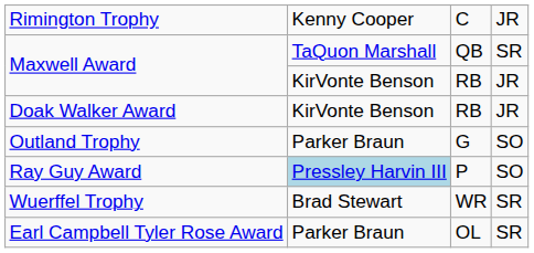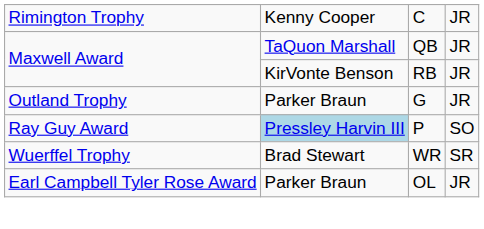 <table class="wikitable">
 <tr>
 <td><a href='#'>Rimington Trophy</a></td>
 <td>Kenny Cooper</td>
 <td>C</td>
 <td>JR</td>
 </tr>
 <tr>
 <td rowspan=2><a href='#'>Maxwell Award</a></td>
 <td><a href='#'>TaQuon Marshall</a></td>
 <td>QB</td>
-<td>SR</td>
-</tr>
-<tr>
-<td>KirVonte Benson</td>
-<td>RB</td>
 <td>JR</td>
 </tr>
 <tr>
-<td><a href='#'>Doak Walker Award</a></td>
 <td>KirVonte Benson</td>
 <td>RB</td>
 <td>JR</td>
 </tr>
 <tr>
 <td><a href='#'>Outland Trophy</a></td>
 <td>Parker Braun</td>
 <td>G</td>
-<td>SO</td>
+<td>JR</td>
 </tr>
 <tr>
 <td><a href='#'>Ray Guy Award</a></td>
 <td style="background: lightblue;"><a href='#'>Pressley Harvin III</a></td>
 <td>P</td>
 <td>SO</td>
 </tr>
 <tr>
 <td><a href='#'>Wuerffel Trophy</a></td>
 <td>Brad Stewart</td>
 <td>WR</td>
 <td>SR</td>
 </tr>
 <tr>
 <td><a href='#'>Earl Campbell Tyler Rose Award</a></td>
 <td>Parker Braun</td>
 <td>OL</td>
-<td>SR</td>
+<td>JR</td>
 </tr>
 </table>
